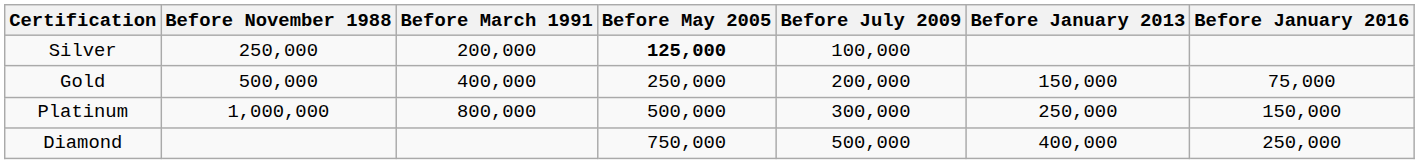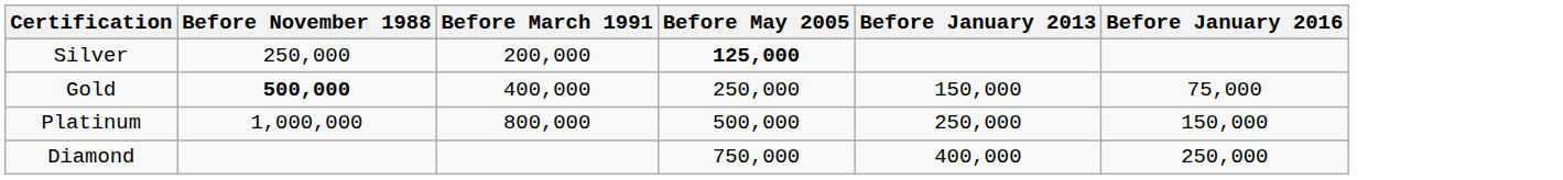 <table class="wikitable" style="text-align: center;">
 <tr>
 <th>Certification</th>
 <th>Before November 1988</th>
 <th>Before March 1991</th>
 <th>Before May 2005</th>
-<th>Before July 2009</th>
 <th>Before January 2013</th>
 <th>Before January 2016</th>
 </tr>
 <tr>
 <td>Silver</td>
 <td>250,000</td>
 <td>200,000</td>
 <td><strong>125,000</strong></td>
-<td>100,000</td>
 <td></td>
 <td></td>
 </tr>
 <tr>
 <td>Gold</td>
-<td>500,000</td>
+<td><strong>500,000</strong></td>
 <td>400,000</td>
 <td>250,000</td>
-<td>200,000</td>
 <td>150,000</td>
 <td>75,000</td>
 </tr>
 <tr>
 <td>Platinum</td>
 <td>1,000,000</td>
 <td>800,000</td>
 <td>500,000</td>
-<td>300,000</td>
 <td>250,000</td>
 <td>150,000</td>
 </tr>
 <tr>
 <td>Diamond</td>
 <td></td>
 <td></td>
 <td>750,000</td>
-<td>500,000</td>
 <td>400,000</td>
 <td>250,000</td>
 </tr>
 </table>
